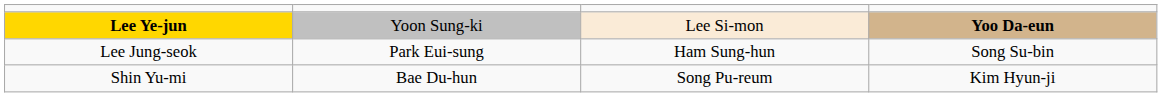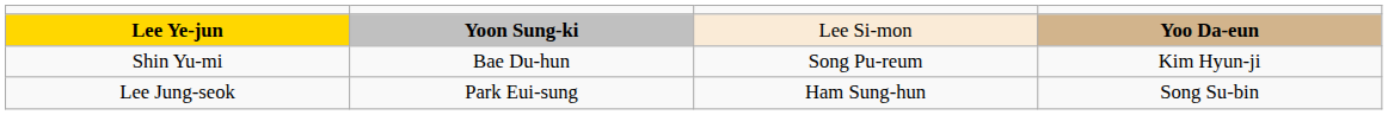 <table class="wikitable"  style="text-align:center; font-size:100%; width:70%;">
 <tr>
 <td style="width:13%;" scope="col" style="background:#d0f0c0;"><strong></strong></td>
 <td style="width:13%;" scope="col" style="background:#ccf;"><strong></strong></td>
 <td style="width:13%;" scope="col" style="background:pink;"><strong></strong></td>
 <td style="width:13%;" scope="col" style="background:#ffe5b4;"><strong></strong></td>
 </tr>
 <tr>
 <td bgcolor="gold"><strong>Lee Ye-jun</strong></td>
-<td bgcolor="silver">Yoon Sung-ki</td>
+<td bgcolor="silver"><strong>Yoon Sung-ki</strong></td>
 <td bgcolor="antiquewhite">Lee Si-mon</td>
 <td bgcolor="tan"><strong>Yoo Da-eun</strong></td>
+</tr>
+<tr>
+<td>Shin Yu-mi</td>
+<td>Bae Du-hun</td>
+<td>Song Pu-reum</td>
+<td>Kim Hyun-ji</td>
 </tr>
 <tr>
 <td>Lee Jung-seok</td>
 <td>Park Eui-sung</td>
 <td>Ham Sung-hun</td>
 <td>Song Su-bin</td>
 </tr>
-<tr>
-<td>Shin Yu-mi</td>
-<td>Bae Du-hun</td>
-<td>Song Pu-reum</td>
-<td>Kim Hyun-ji</td>
-</tr>
 </table>
